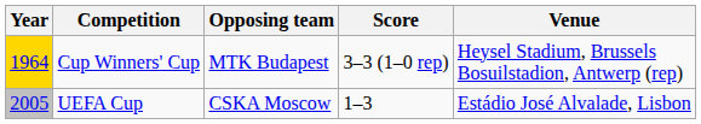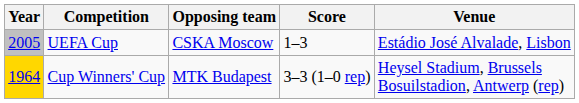 <table class="wikitable">
 <tr>
 <th>Year</th>
 <th>Competition</th>
 <th>Opposing team</th>
 <th>Score</th>
 <th>Venue</th>
 </tr>
 <tr>
+<td bgcolor=Silver><a href='#'>2005</a></td>
+<td><a href='#'>UEFA Cup</a></td>
+<td> <a href='#'>CSKA Moscow</a></td>
+<td>1–3</td>
+<td> <a href='#'>Estádio José Alvalade</a>, <a href='#'>Lisbon</a></td>
+</tr>
+<tr>
 <td bgcolor=Gold><a href='#'>1964</a></td>
 <td><a href='#'>Cup Winners' Cup</a></td>
 <td> <a href='#'>MTK Budapest</a></td>
 <td>3–3 (1–0 <a href='#'>rep</a>)</td>
 <td> <a href='#'>Heysel Stadium</a>, <a href='#'>Brussels</a><br> <a href='#'>Bosuilstadion</a>, <a href='#'>Antwerp</a> (<a href='#'>rep</a>)</td>
 </tr>
-<tr>
-<td bgcolor=Silver><a href='#'>2005</a></td>
-<td><a href='#'>UEFA Cup</a></td>
-<td> <a href='#'>CSKA Moscow</a></td>
-<td>1–3</td>
-<td> <a href='#'>Estádio José Alvalade</a>, <a href='#'>Lisbon</a></td>
-</tr>
 </table>
